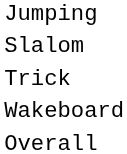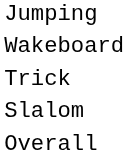 <table>
 <tr>
 <td>Jumping</td>
+<td></td>
+<td></td>
+<td></td>
+</tr>
+<tr>
+<td>Wakeboard</td>
+<td></td>
+<td></td>
+<td></td>
+</tr>
+<tr>
+<td>Trick</td>
 <td></td>
 <td></td>
 <td></td>
 </tr>
 <tr>
 <td>Slalom</td>
 <td></td>
 <td></td>
 <td></td>
 </tr>
 <tr>
-<td>Trick</td>
-<td></td>
-<td></td>
-<td></td>
-</tr>
-<tr>
-<td>Wakeboard</td>
-<td></td>
-<td></td>
-<td></td>
-</tr>
-<tr>
 <td>Overall</td>
 <td></td>
 <td></td>
 <td></td>
 </tr>
 </table>
